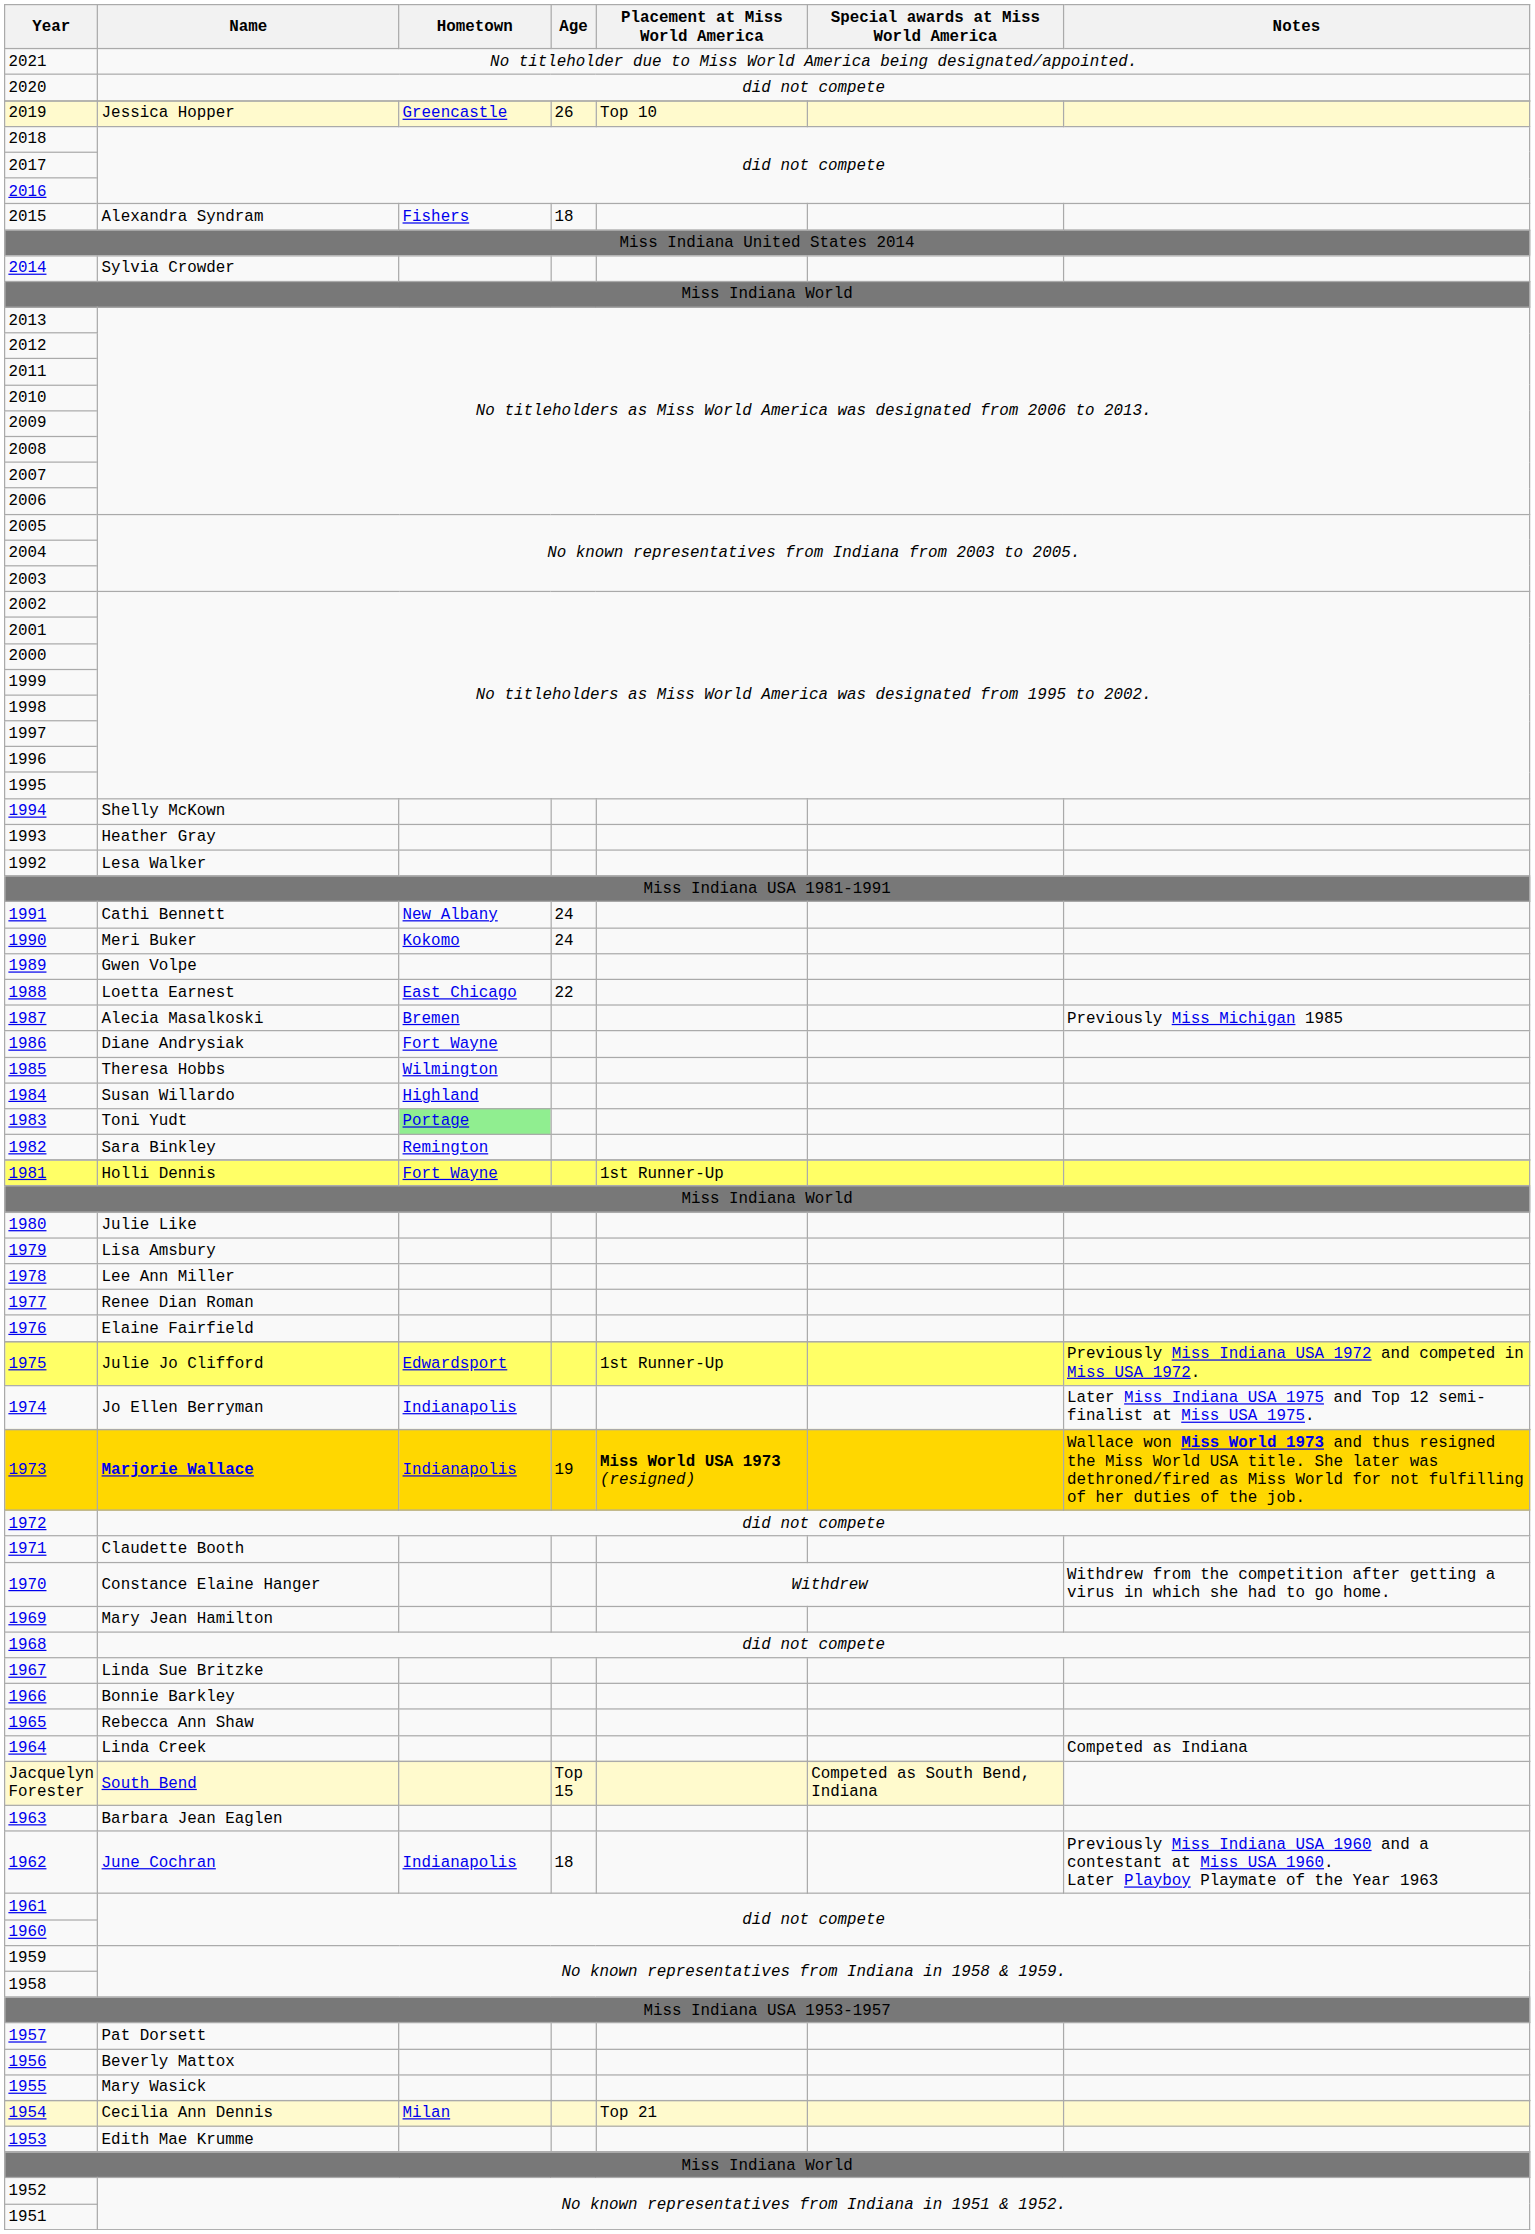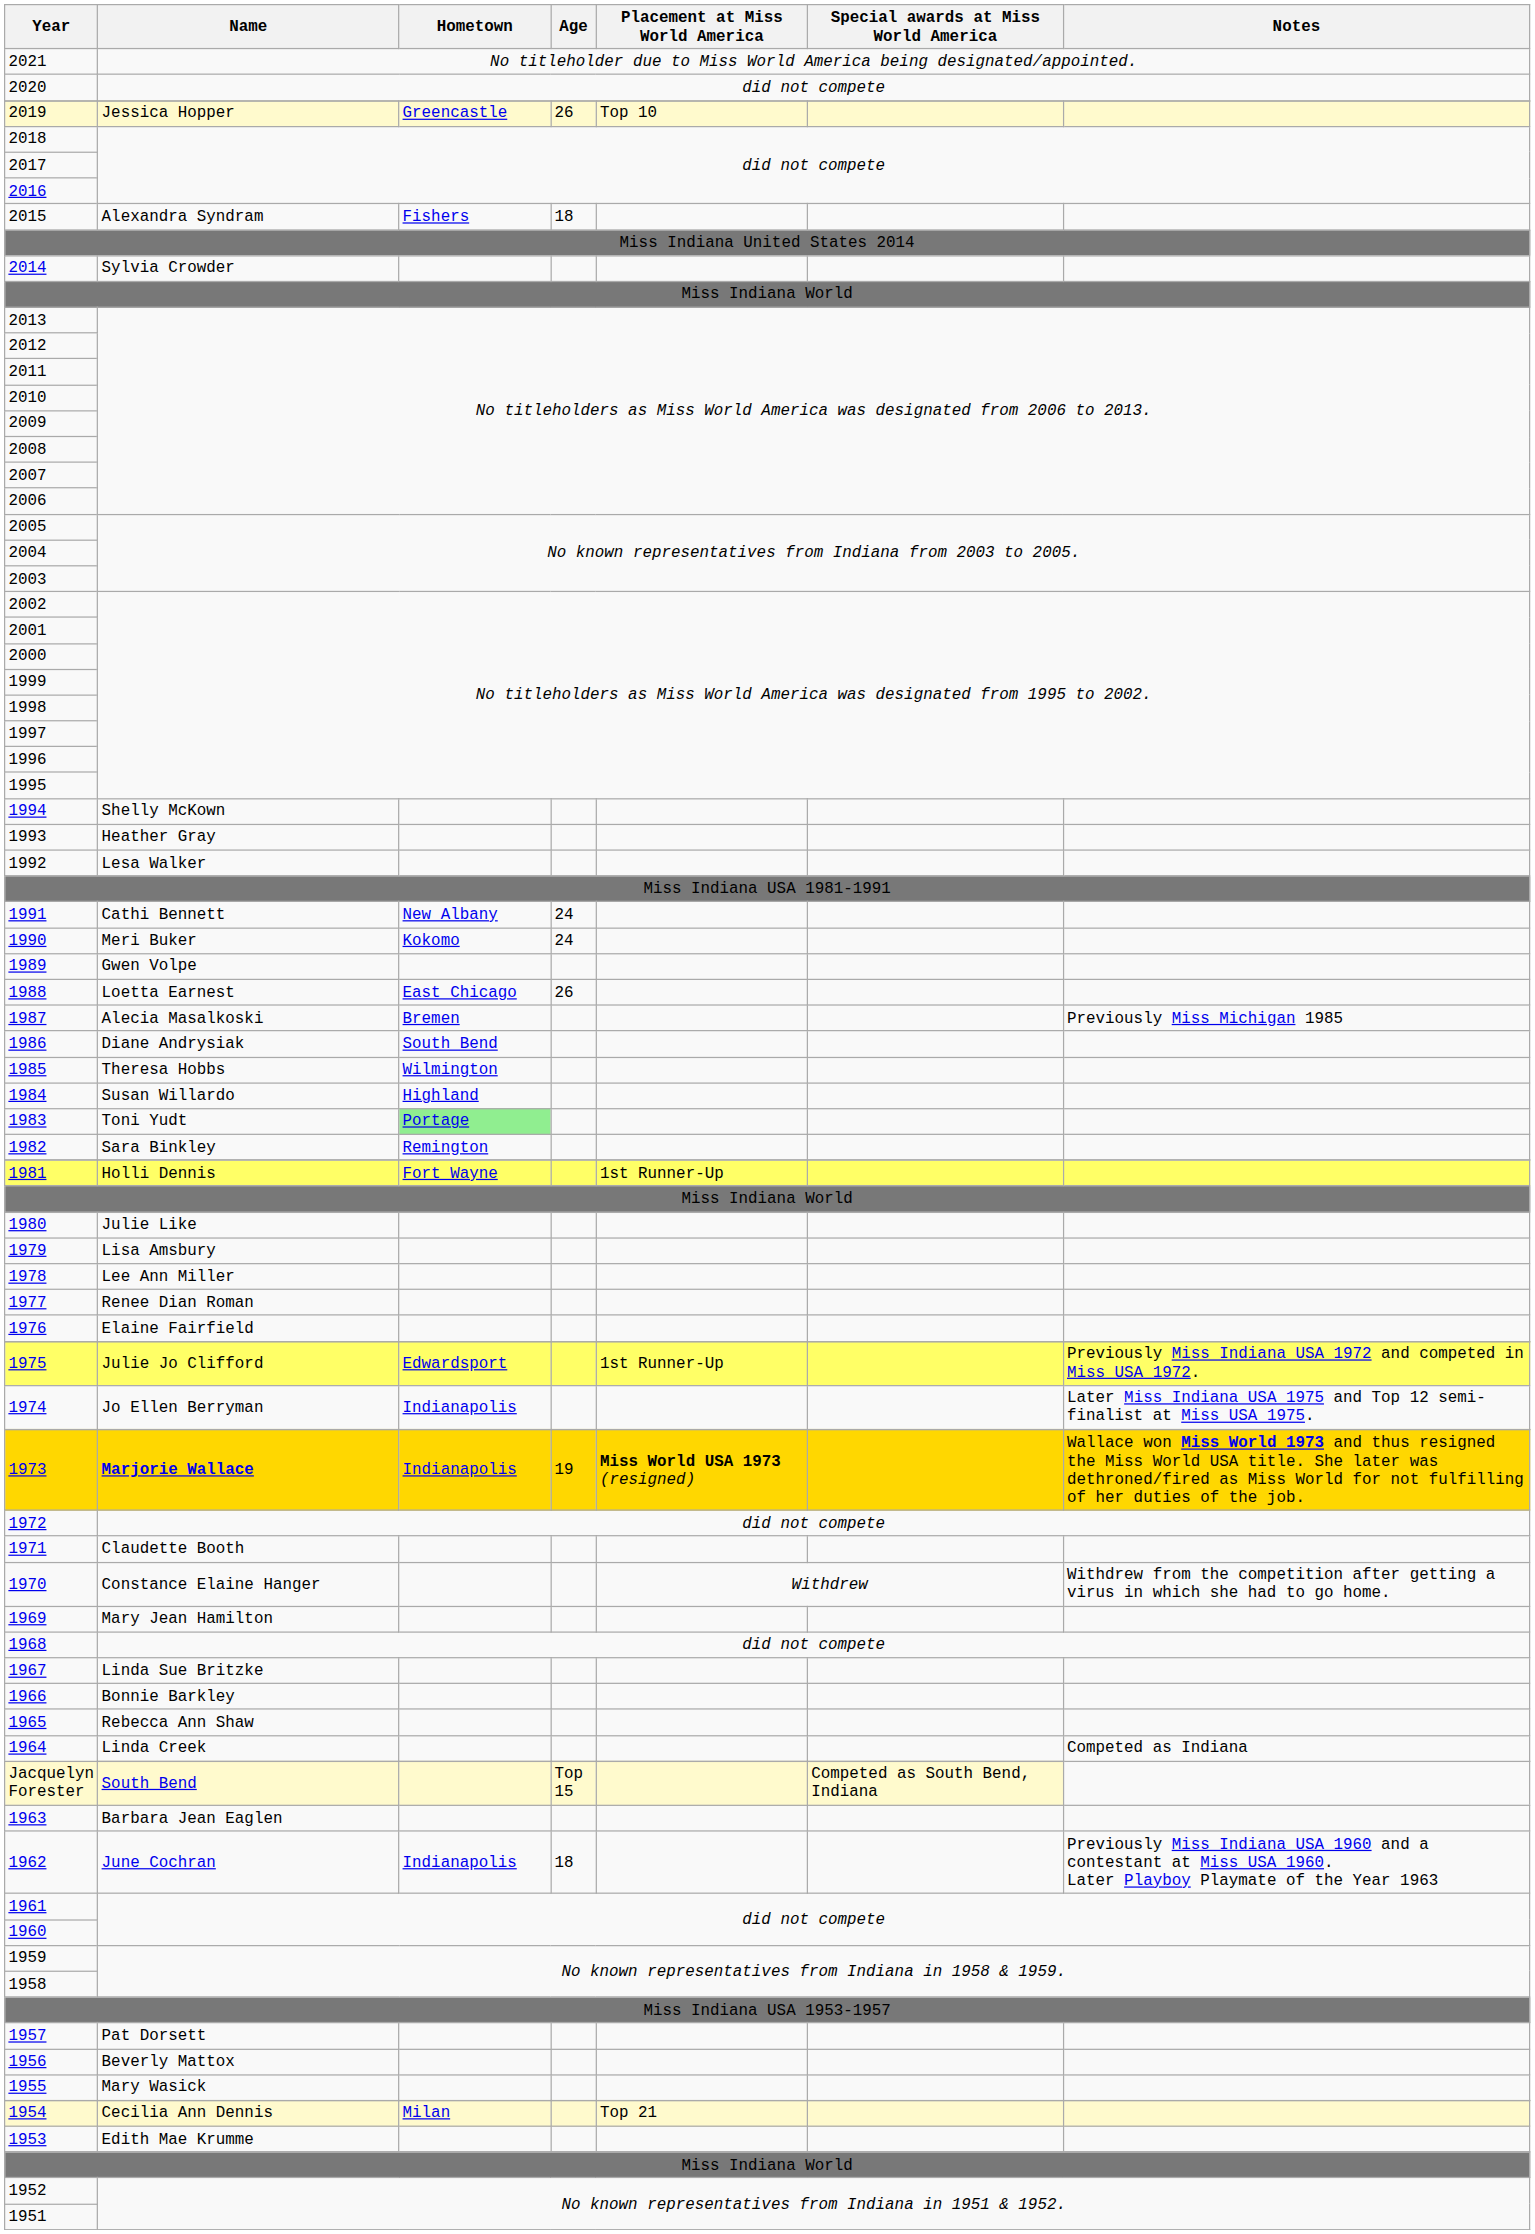 <table class="wikitable">
 <tr>
 <th width=5%>Year</th>
 <th width=20%>Name</th>
 <th width=10%>Hometown</th>
 <th width=3%>Age<br></th>
 <th width=14%>Placement at Miss World America</th>
 <th width=17%>Special awards at Miss World America</th>
 <th width=31%>Notes</th>
 </tr>
 <tr>
 <td>2021</td>
 <td colspan=6 align=center><em>No titleholder due to Miss World America being designated/appointed.</em></td>
 </tr>
 <tr>
 <td>2020</td>
 <td colspan=6 align=center><em>did not compete</em></td>
 </tr>
 <tr>
 </tr>
 <tr style="background-color:#FFFACD;">
 <td>2019</td>
 <td>Jessica Hopper</td>
 <td><a href='#'>Greencastle</a></td>
 <td>26</td>
 <td>Top 10</td>
 <td></td>
 <td></td>
 </tr>
 <tr>
 <td>2018</td>
 <td rowspan=3 colspan=6 align=center><em>did not compete</em></td>
 </tr>
 <tr>
 <td>2017</td>
 </tr>
 <tr>
 <td><a href='#'>2016</a></td>
 </tr>
 <tr>
 <td>2015</td>
 <td>Alexandra Syndram</td>
 <td><a href='#'>Fishers</a></td>
 <td>18</td>
 <td></td>
 <td></td>
 <td></td>
 </tr>
 <tr bgcolor="#787878" align="center">
 <td colspan="7"><span>Miss Indiana United States 2014</span></td>
 </tr>
 <tr>
 <td><a href='#'>2014</a></td>
 <td>Sylvia Crowder</td>
 <td></td>
 <td></td>
 <td></td>
 <td></td>
 <td></td>
 </tr>
 <tr bgcolor="#787878" align="center">
 <td colspan="7"><span>Miss Indiana World</span></td>
 </tr>
 <tr>
 <td>2013</td>
 <td rowspan=8 colspan=6 align=center><em>No titleholders as Miss World America was designated from 2006 to 2013.</em></td>
 </tr>
 <tr>
 <td>2012</td>
 </tr>
 <tr>
 <td>2011</td>
 </tr>
 <tr>
 <td>2010</td>
 </tr>
 <tr>
 <td>2009</td>
 </tr>
 <tr>
 <td>2008</td>
 </tr>
 <tr>
 <td>2007</td>
 </tr>
 <tr>
 <td>2006</td>
 </tr>
 <tr>
 <td>2005</td>
 <td rowspan=3 colspan=6 align=center><em>No known representatives from Indiana from 2003 to 2005.</em></td>
 </tr>
 <tr>
 <td>2004</td>
 </tr>
 <tr>
 <td>2003</td>
 </tr>
 <tr>
 <td>2002</td>
 <td rowspan=8 colspan=6 align=center><em>No titleholders as Miss World America was designated from 1995 to 2002.</em></td>
 </tr>
 <tr>
 <td>2001</td>
 </tr>
 <tr>
 <td>2000</td>
 </tr>
 <tr>
 <td>1999</td>
 </tr>
 <tr>
 <td>1998</td>
 </tr>
 <tr>
 <td>1997</td>
 </tr>
 <tr>
 <td>1996</td>
 </tr>
 <tr>
 <td>1995</td>
 </tr>
 <tr>
 <td><a href='#'>1994</a></td>
 <td>Shelly McKown</td>
 <td></td>
 <td></td>
 <td></td>
 <td></td>
 <td></td>
 </tr>
 <tr>
 <td>1993</td>
 <td>Heather Gray</td>
 <td></td>
 <td></td>
 <td></td>
 <td></td>
 <td></td>
 </tr>
 <tr>
 <td>1992</td>
 <td>Lesa Walker</td>
 <td></td>
 <td></td>
 <td></td>
 <td></td>
 <td></td>
 </tr>
 <tr bgcolor="#787878" align="center">
 <td colspan="7"><span>Miss Indiana USA 1981-1991</span></td>
 </tr>
 <tr>
 <td><a href='#'>1991</a></td>
 <td>Cathi Bennett</td>
 <td><a href='#'>New Albany</a></td>
 <td>24</td>
 <td></td>
 <td></td>
 <td></td>
 </tr>
 <tr>
 <td><a href='#'>1990</a></td>
 <td>Meri Buker</td>
 <td><a href='#'>Kokomo</a></td>
 <td>24</td>
 <td></td>
 <td></td>
 <td></td>
 </tr>
 <tr>
 <td><a href='#'>1989</a></td>
 <td>Gwen Volpe</td>
 <td></td>
 <td></td>
 <td></td>
 <td></td>
 <td></td>
 </tr>
 <tr>
 <td><a href='#'>1988</a></td>
 <td>Loetta Earnest</td>
 <td><a href='#'>East Chicago</a></td>
-<td>22</td>
+<td>26</td>
 <td></td>
 <td></td>
 <td></td>
 </tr>
 <tr>
 <td><a href='#'>1987</a></td>
 <td>Alecia Masalkoski</td>
 <td><a href='#'>Bremen</a></td>
 <td></td>
 <td></td>
 <td></td>
 <td>Previously <a href='#'>Miss Michigan</a> 1985</td>
 </tr>
 <tr>
 <td><a href='#'>1986</a></td>
 <td>Diane Andrysiak</td>
-<td><a href='#'>Fort Wayne</a></td>
+<td><a href='#'>South Bend</a></td>
 <td></td>
 <td></td>
 <td></td>
 <td></td>
 </tr>
 <tr>
 <td><a href='#'>1985</a></td>
 <td>Theresa Hobbs</td>
 <td><a href='#'>Wilmington</a></td>
 <td></td>
 <td></td>
 <td></td>
 <td></td>
 </tr>
 <tr>
 <td><a href='#'>1984</a></td>
 <td>Susan Willardo</td>
 <td><a href='#'>Highland</a></td>
 <td></td>
 <td></td>
 <td></td>
 <td></td>
 </tr>
 <tr>
 <td><a href='#'>1983</a></td>
 <td>Toni Yudt</td>
 <td style="background: lightgreen;"><a href='#'>Portage</a></td>
 <td></td>
 <td></td>
 <td></td>
 <td></td>
 </tr>
 <tr>
 <td><a href='#'>1982</a></td>
 <td>Sara Binkley</td>
 <td><a href='#'>Remington</a></td>
 <td></td>
 <td></td>
 <td></td>
 <td></td>
 </tr>
 <tr>
 </tr>
 <tr style="background-color:#FFFF66;">
 <td><a href='#'>1981</a></td>
 <td>Holli Dennis</td>
 <td><a href='#'>Fort Wayne</a></td>
 <td></td>
 <td>1st Runner-Up</td>
 <td></td>
 <td></td>
 </tr>
 <tr bgcolor="#787878" align="center">
 <td colspan="7"><span>Miss Indiana World</span></td>
 </tr>
 <tr>
 <td><a href='#'>1980</a></td>
 <td>Julie Like</td>
 <td></td>
 <td></td>
 <td></td>
 <td></td>
 <td></td>
 </tr>
 <tr>
 <td><a href='#'>1979</a></td>
 <td>Lisa Amsbury</td>
 <td></td>
 <td></td>
 <td></td>
 <td></td>
 <td></td>
 </tr>
 <tr>
 <td><a href='#'>1978</a></td>
 <td>Lee Ann Miller</td>
 <td></td>
 <td></td>
 <td></td>
 <td></td>
 <td></td>
 </tr>
 <tr>
 <td><a href='#'>1977</a></td>
 <td>Renee Dian Roman</td>
 <td></td>
 <td></td>
 <td></td>
 <td></td>
 <td></td>
 </tr>
 <tr>
 <td><a href='#'>1976</a></td>
 <td>Elaine Fairfield</td>
 <td></td>
 <td></td>
 <td></td>
 <td></td>
 <td></td>
 </tr>
 <tr>
 </tr>
 <tr style="background-color:#FFFF66;">
 <td><a href='#'>1975</a></td>
 <td>Julie Jo Clifford</td>
 <td><a href='#'>Edwardsport</a></td>
 <td></td>
 <td>1st Runner-Up</td>
 <td></td>
 <td>Previously <a href='#'>Miss Indiana USA 1972</a> and competed in <a href='#'>Miss USA 1972</a>.</td>
 </tr>
 <tr>
 <td><a href='#'>1974</a></td>
 <td>Jo Ellen Berryman</td>
 <td><a href='#'>Indianapolis</a></td>
 <td></td>
 <td></td>
 <td></td>
 <td>Later <a href='#'>Miss Indiana USA 1975</a> and Top 12 semi-finalist at <a href='#'>Miss USA 1975</a>.</td>
 </tr>
 <tr>
 </tr>
 <tr style="background-color:GOLD;">
 <td><a href='#'>1973</a></td>
 <td><strong><a href='#'>Marjorie Wallace</a></strong></td>
 <td><a href='#'>Indianapolis</a></td>
 <td>19</td>
 <td><strong>Miss World USA 1973</strong><br><em>(resigned)</em></td>
 <td></td>
 <td>Wallace won <strong><a href='#'>Miss World 1973</a></strong> and thus resigned the Miss World USA title. She later was dethroned/fired as Miss World for not fulfilling of her duties of the job.</td>
 </tr>
 <tr>
 <td><a href='#'>1972</a></td>
 <td colspan=6 align=center><em>did not compete</em></td>
 </tr>
 <tr>
 <td><a href='#'>1971</a></td>
 <td>Claudette Booth</td>
 <td></td>
 <td></td>
 <td></td>
 <td></td>
 <td></td>
 </tr>
 <tr>
 <td><a href='#'>1970</a></td>
 <td>Constance Elaine Hanger</td>
 <td></td>
 <td></td>
 <td colspan=2 align=center><em>Withdrew</em></td>
 <td>Withdrew from the competition after getting a virus in which she had to go home.</td>
 </tr>
 <tr>
 <td><a href='#'>1969</a></td>
 <td>Mary Jean Hamilton</td>
 <td></td>
 <td></td>
 <td></td>
 <td></td>
 <td></td>
 </tr>
 <tr>
 <td><a href='#'>1968</a></td>
 <td colspan=6 align=center><em>did not compete</em></td>
 </tr>
 <tr>
 <td><a href='#'>1967</a></td>
 <td>Linda Sue Britzke</td>
 <td></td>
 <td></td>
 <td></td>
 <td></td>
 <td></td>
 </tr>
 <tr>
 <td><a href='#'>1966</a></td>
 <td>Bonnie Barkley</td>
 <td></td>
 <td></td>
 <td></td>
 <td></td>
 <td></td>
 </tr>
 <tr>
 <td><a href='#'>1965</a></td>
 <td>Rebecca Ann Shaw</td>
 <td></td>
 <td></td>
 <td></td>
 <td></td>
 <td></td>
 </tr>
 <tr>
 <td rowspan=2><a href='#'>1964</a></td>
 <td>Linda Creek</td>
 <td></td>
 <td></td>
 <td></td>
 <td></td>
 <td>Competed as Indiana</td>
 </tr>
 <tr>
 </tr>
 <tr style="background-color:#FFFACD;">
 <td>Jacquelyn Forester</td>
 <td><a href='#'>South Bend</a></td>
 <td></td>
 <td>Top 15</td>
 <td></td>
 <td>Competed as South Bend, Indiana</td>
 </tr>
 <tr>
 <td><a href='#'>1963</a></td>
 <td>Barbara Jean Eaglen</td>
 <td></td>
 <td></td>
 <td></td>
 <td></td>
 <td></td>
 </tr>
 <tr>
 <td><a href='#'>1962</a></td>
 <td><a href='#'>June Cochran</a></td>
 <td><a href='#'>Indianapolis</a></td>
 <td>18</td>
 <td></td>
 <td></td>
 <td>Previously <a href='#'>Miss Indiana USA 1960</a> and a contestant at <a href='#'>Miss USA 1960</a>.<br>Later <a href='#'>Playboy</a> Playmate of the Year 1963</td>
 </tr>
 <tr>
 <td><a href='#'>1961</a></td>
 <td rowspan=2 colspan=6 align=center><em>did not compete</em></td>
 </tr>
 <tr>
 <td><a href='#'>1960</a></td>
 </tr>
 <tr>
 <td>1959</td>
 <td rowspan=2 colspan=6 align=center><em>No known representatives from Indiana in 1958 & 1959.</em></td>
 </tr>
 <tr>
 <td>1958</td>
 </tr>
 <tr bgcolor="#787878" align="center">
 <td colspan="7"><span>Miss Indiana USA 1953-1957</span></td>
 </tr>
 <tr>
 <td><a href='#'>1957</a></td>
 <td>Pat Dorsett</td>
 <td></td>
 <td></td>
 <td></td>
 <td></td>
 <td></td>
 </tr>
 <tr>
 <td><a href='#'>1956</a></td>
 <td>Beverly Mattox</td>
 <td></td>
 <td></td>
 <td></td>
 <td></td>
 <td></td>
 </tr>
 <tr>
 <td><a href='#'>1955</a></td>
 <td>Mary Wasick</td>
 <td></td>
 <td></td>
 <td></td>
 <td></td>
 <td></td>
 </tr>
 <tr>
 </tr>
 <tr style="background-color:#FFFACD;">
 <td><a href='#'>1954</a></td>
 <td>Cecilia Ann Dennis</td>
 <td><a href='#'>Milan</a></td>
 <td></td>
 <td>Top 21</td>
 <td></td>
 <td></td>
 </tr>
 <tr>
 <td><a href='#'>1953</a></td>
 <td>Edith Mae Krumme</td>
 <td></td>
 <td></td>
 <td></td>
 <td></td>
 <td></td>
 </tr>
 <tr>
 </tr>
 <tr bgcolor="#787878" align="center">
 <td colspan="7"><span>Miss Indiana World</span></td>
 </tr>
 <tr>
 <td>1952</td>
 <td rowspan=2 colspan=6 align=center><em>No known representatives from Indiana in 1951 & 1952.</em></td>
 </tr>
 <tr>
 <td>1951</td>
 </tr>
 <tr>
 </tr>
 </table>
